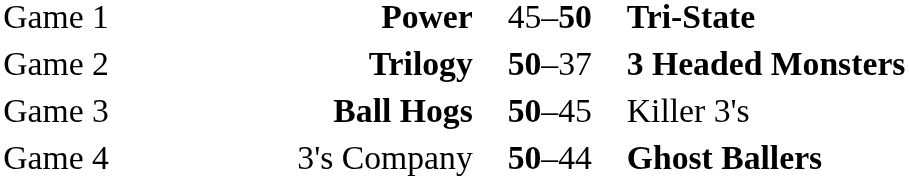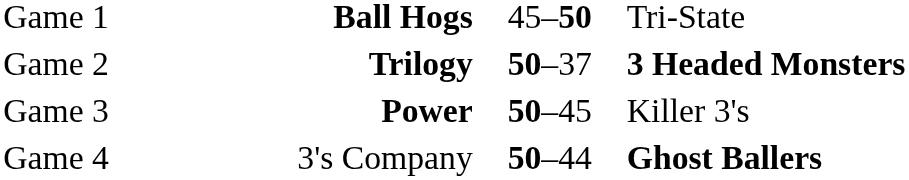 <table style="width:100%;" cellspacing="1">
 <tr>
 <th width=15%></th>
 <th width=25%></th>
 <th width=10%></th>
 <th width=25%></th>
 </tr>
 <tr style=font-size:90%>
 <td align=right>Game 1</td>
-<td align=right><strong>Power</strong></td>
+<td align=right><strong>Ball Hogs</strong></td>
 <td align=center>45–<strong>50</strong></td>
-<td><strong>Tri-State</strong></td>
+<td>Tri-State</td>
 <td></td>
 </tr>
 <tr style=font-size:90%>
 <td align=right>Game 2</td>
 <td align=right><strong>Trilogy</strong></td>
 <td align=center><strong>50</strong>–37</td>
 <td><strong>3 Headed Monsters</strong></td>
 <td></td>
 </tr>
 <tr style=font-size:90%>
 <td align=right>Game 3</td>
-<td align=right><strong>Ball Hogs</strong></td>
+<td align=right><strong>Power</strong></td>
 <td align=center><strong>50</strong>–45</td>
 <td>Killer 3's</td>
 <td></td>
 </tr>
 <tr style=font-size:90%>
 <td align=right>Game 4</td>
 <td align=right>3's Company</td>
 <td align=center><strong>50</strong>–44</td>
 <td><strong>Ghost Ballers</strong></td>
 <td></td>
 </tr>
 </table>
